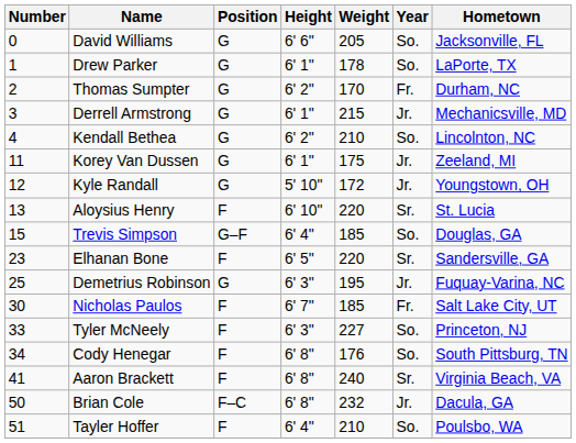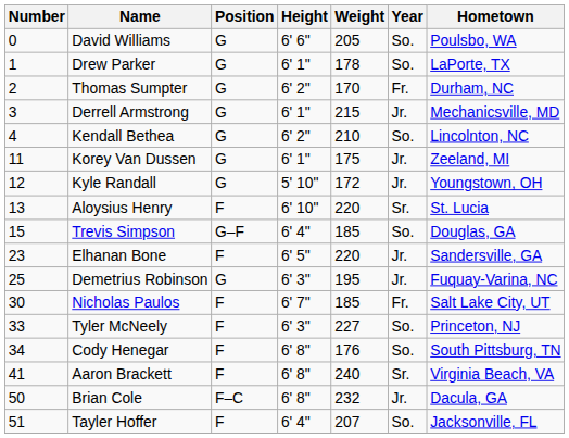 <table class="wikitable" style="font-size: 95%;">
 <tr>
 <th>Number</th>
 <th>Name</th>
 <th>Position</th>
 <th>Height</th>
 <th>Weight</th>
 <th>Year</th>
 <th>Hometown</th>
 </tr>
 <tr>
 <td>0</td>
 <td>David Williams</td>
 <td>G</td>
 <td>6' 6"</td>
 <td>205</td>
 <td>So.</td>
-<td><a href='#'>Jacksonville, FL</a></td>
+<td><a href='#'>Poulsbo, WA</a></td>
 </tr>
 <tr>
 <td>1</td>
 <td>Drew Parker</td>
 <td>G</td>
 <td>6' 1"</td>
 <td>178</td>
 <td>So.</td>
 <td><a href='#'>LaPorte, TX</a></td>
 </tr>
 <tr>
 <td>2</td>
 <td>Thomas Sumpter</td>
 <td>G</td>
 <td>6' 2"</td>
 <td>170</td>
 <td>Fr.</td>
 <td><a href='#'>Durham, NC</a></td>
 </tr>
 <tr>
 <td>3</td>
 <td>Derrell Armstrong</td>
 <td>G</td>
 <td>6' 1"</td>
 <td>215</td>
 <td>Jr.</td>
 <td><a href='#'>Mechanicsville, MD</a></td>
 </tr>
 <tr>
 <td>4</td>
 <td>Kendall Bethea</td>
 <td>G</td>
 <td>6' 2"</td>
 <td>210</td>
 <td>So.</td>
 <td><a href='#'>Lincolnton, NC</a></td>
 </tr>
 <tr>
 <td>11</td>
 <td>Korey Van Dussen</td>
 <td>G</td>
 <td>6' 1"</td>
 <td>175</td>
 <td>Jr.</td>
 <td><a href='#'>Zeeland, MI</a></td>
 </tr>
 <tr>
 <td>12</td>
 <td>Kyle Randall</td>
 <td>G</td>
 <td>5' 10"</td>
 <td>172</td>
 <td>Jr.</td>
 <td><a href='#'>Youngstown, OH</a></td>
 </tr>
 <tr>
 <td>13</td>
 <td>Aloysius Henry</td>
 <td>F</td>
 <td>6' 10"</td>
 <td>220</td>
 <td>Sr.</td>
 <td><a href='#'>St. Lucia</a></td>
 </tr>
 <tr>
 <td>15</td>
 <td><a href='#'>Trevis Simpson</a></td>
 <td>G–F</td>
 <td>6' 4"</td>
 <td>185</td>
 <td>So.</td>
 <td><a href='#'>Douglas, GA</a></td>
 </tr>
 <tr>
 <td>23</td>
 <td>Elhanan Bone</td>
 <td>F</td>
 <td>6' 5"</td>
 <td>220</td>
-<td>Sr.</td>
+<td>Jr.</td>
 <td><a href='#'>Sandersville, GA</a></td>
 </tr>
 <tr>
 <td>25</td>
 <td>Demetrius Robinson</td>
 <td>G</td>
 <td>6' 3"</td>
 <td>195</td>
 <td>Jr.</td>
 <td><a href='#'>Fuquay-Varina, NC</a></td>
 </tr>
 <tr>
 <td>30</td>
 <td><a href='#'>Nicholas Paulos</a></td>
 <td>F</td>
 <td>6' 7"</td>
 <td>185</td>
 <td>Fr.</td>
 <td><a href='#'>Salt Lake City, UT</a></td>
 </tr>
 <tr>
 <td>33</td>
 <td>Tyler McNeely</td>
 <td>F</td>
 <td>6' 3"</td>
 <td>227</td>
 <td>So.</td>
 <td><a href='#'>Princeton, NJ</a></td>
 </tr>
 <tr>
 <td>34</td>
 <td>Cody Henegar</td>
 <td>F</td>
 <td>6' 8"</td>
 <td>176</td>
 <td>So.</td>
 <td><a href='#'>South Pittsburg, TN</a></td>
 </tr>
 <tr>
 <td>41</td>
 <td>Aaron Brackett</td>
 <td>F</td>
 <td>6' 8"</td>
 <td>240</td>
 <td>Sr.</td>
 <td><a href='#'>Virginia Beach, VA</a></td>
 </tr>
 <tr>
 <td>50</td>
 <td>Brian Cole</td>
 <td>F–C</td>
 <td>6' 8"</td>
 <td>232</td>
 <td>Jr.</td>
 <td><a href='#'>Dacula, GA</a></td>
 </tr>
 <tr>
 <td>51</td>
 <td>Tayler Hoffer</td>
 <td>F</td>
 <td>6' 4"</td>
-<td>210</td>
+<td>207</td>
 <td>So.</td>
-<td><a href='#'>Poulsbo, WA</a></td>
+<td><a href='#'>Jacksonville, FL</a></td>
 </tr>
 <tr>
 </tr>
 </table>
